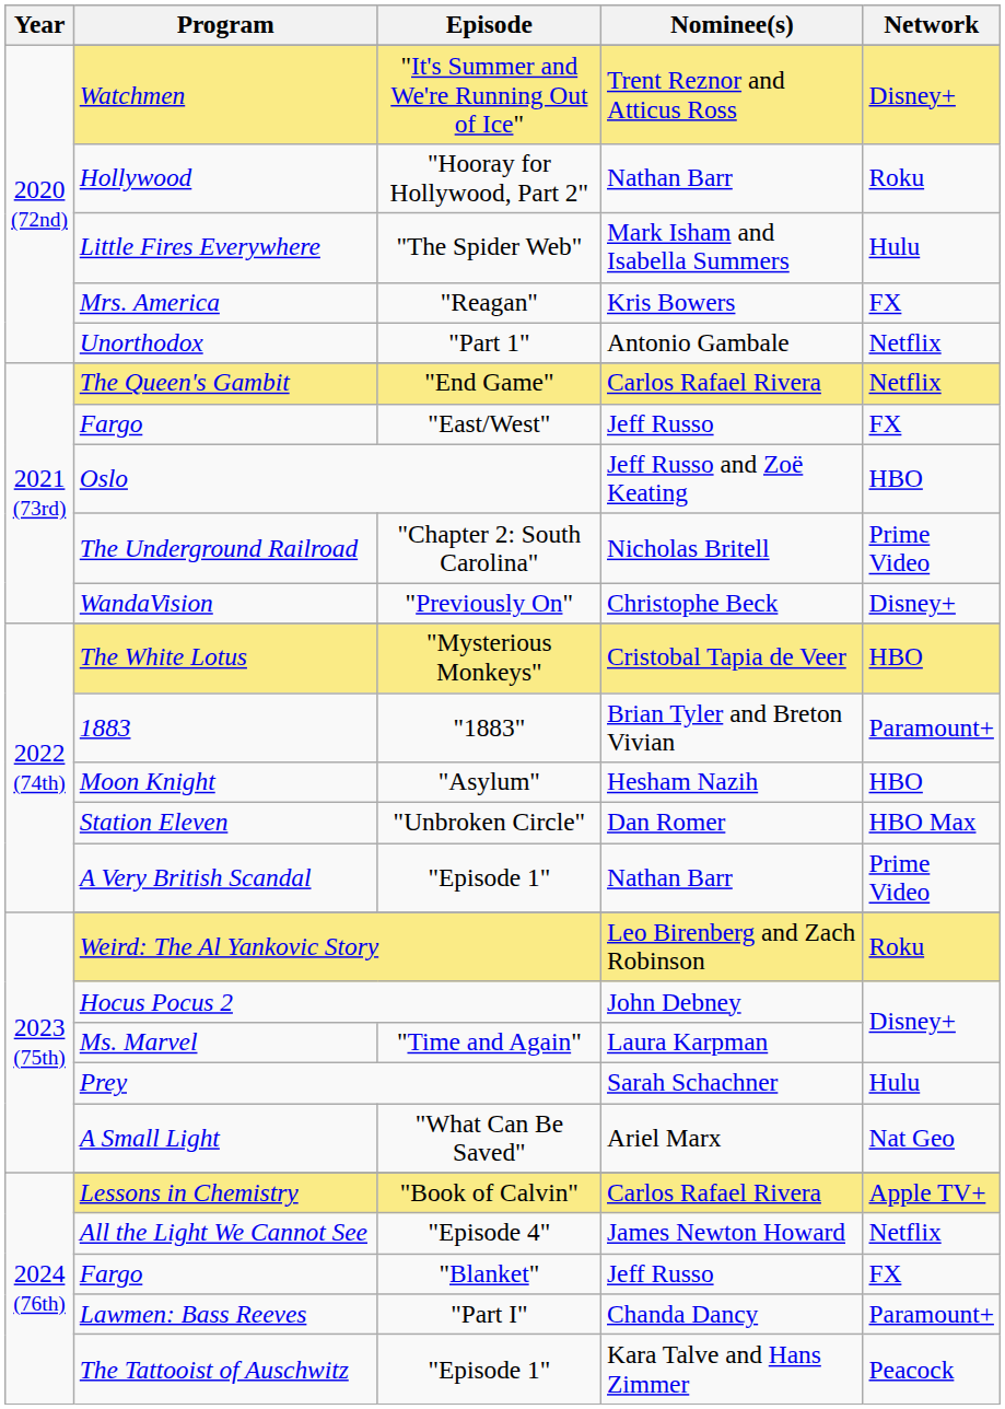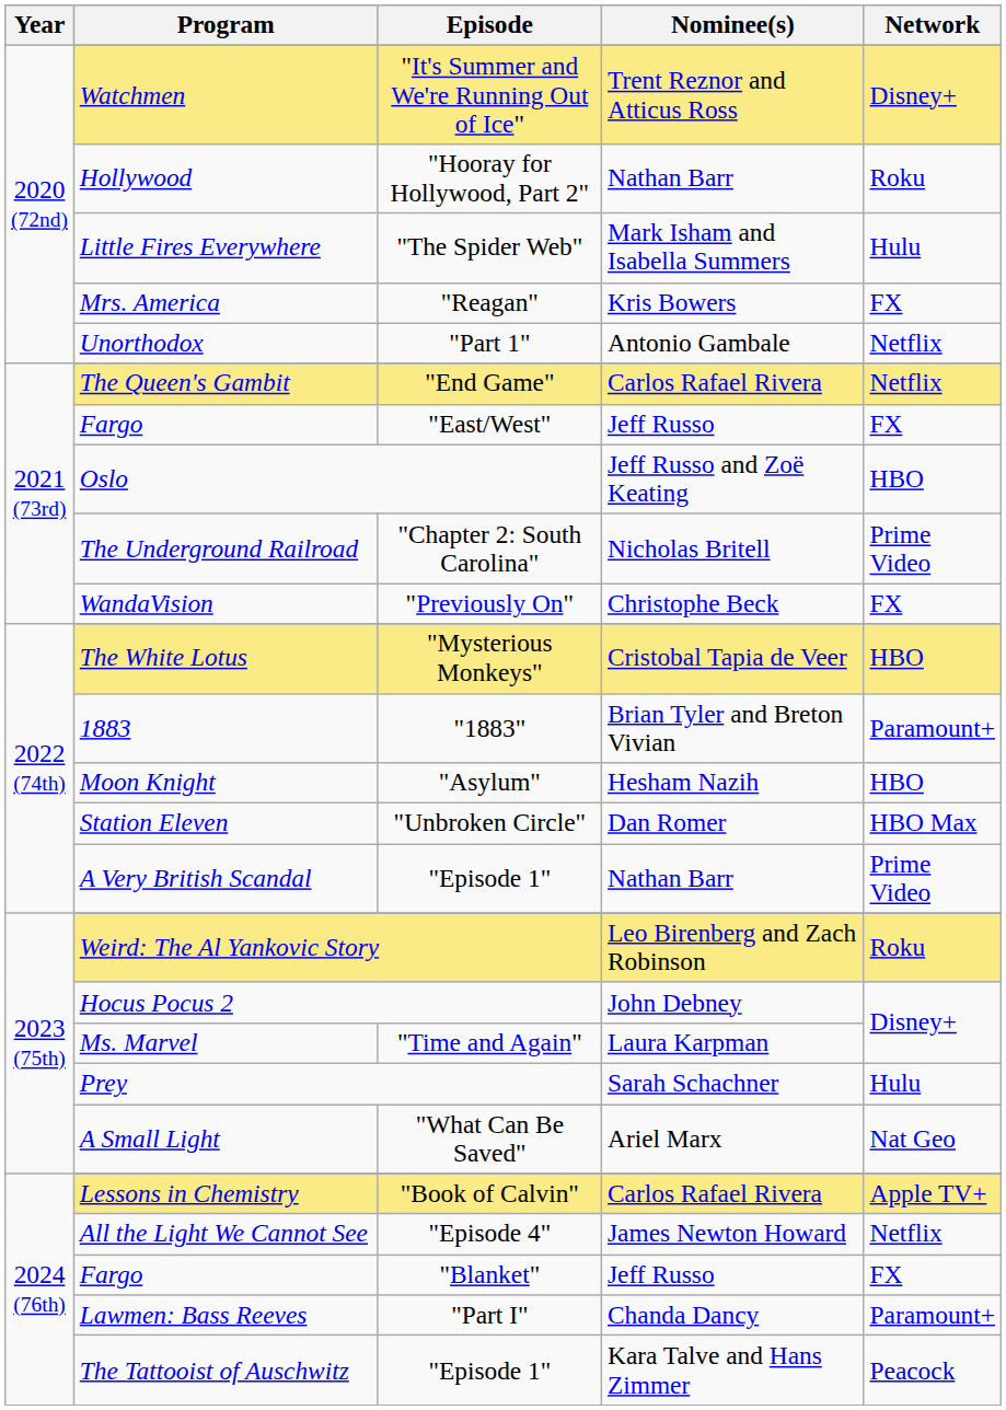 <table class="wikitable" style="width:100%">
 <tr bgcolor="#bebebe">
 <th width="5%">Year</th>
 <th width="35%">Program</th>
 <th width="25%">Episode</th>
 <th width="30%">Nominee(s)</th>
 <th width="5%">Network</th>
 </tr>
 <tr>
 <td rowspan=6 style="text-align:center"><a href='#'>2020</a><br><small><a href='#'>(72nd)</a></small><br></td>
 </tr>
 <tr style="background:#FAEB86">
 <td><em><a href='#'>Watchmen</a></em></td>
 <td align=center>"<a href='#'>It's Summer and We're Running Out of Ice</a>"</td>
 <td><a href='#'>Trent Reznor</a> and <a href='#'>Atticus Ross</a></td>
 <td><a href='#'>Disney+</a></td>
 </tr>
 <tr>
 <td><em><a href='#'>Hollywood</a></em></td>
 <td align=center>"Hooray for Hollywood, Part 2"</td>
 <td><a href='#'>Nathan Barr</a></td>
 <td><a href='#'>Roku</a></td>
 </tr>
 <tr>
 <td><em><a href='#'>Little Fires Everywhere</a></em></td>
 <td align=center>"The Spider Web"</td>
 <td><a href='#'>Mark Isham</a> and <a href='#'>Isabella Summers</a></td>
 <td><a href='#'>Hulu</a></td>
 </tr>
 <tr>
 <td><em><a href='#'>Mrs. America</a></em></td>
 <td align=center>"Reagan"</td>
 <td><a href='#'>Kris Bowers</a></td>
 <td><a href='#'>FX</a></td>
 </tr>
 <tr>
 <td><em><a href='#'>Unorthodox</a></em></td>
 <td align=center>"Part 1"</td>
 <td>Antonio Gambale</td>
 <td><a href='#'>Netflix</a></td>
 </tr>
 <tr>
 <td rowspan=6 style="text-align:center"><a href='#'>2021</a><br><small><a href='#'>(73rd)</a></small><br></td>
 </tr>
 <tr style="background:#FAEB86">
 <td><em><a href='#'>The Queen's Gambit</a></em></td>
 <td align=center>"End Game"</td>
 <td><a href='#'>Carlos Rafael Rivera</a></td>
 <td><a href='#'>Netflix</a></td>
 </tr>
 <tr>
 <td><em><a href='#'>Fargo</a></em></td>
 <td align=center>"East/West"</td>
 <td><a href='#'>Jeff Russo</a></td>
 <td><a href='#'>FX</a></td>
 </tr>
 <tr>
 <td colspan="2"><em><a href='#'>Oslo</a></em></td>
 <td><a href='#'>Jeff Russo</a> and <a href='#'>Zoë Keating</a></td>
 <td><a href='#'>HBO</a></td>
 </tr>
 <tr>
 <td><em><a href='#'>The Underground Railroad</a></em></td>
 <td align=center>"Chapter 2: South Carolina"</td>
 <td><a href='#'>Nicholas Britell</a></td>
 <td><a href='#'>Prime Video</a></td>
 </tr>
 <tr>
 <td><em><a href='#'>WandaVision</a></em></td>
 <td align=center>"<a href='#'>Previously On</a>"</td>
 <td><a href='#'>Christophe Beck</a></td>
-<td><a href='#'>Disney+</a></td>
+<td><a href='#'>FX</a></td>
 </tr>
 <tr>
 <td rowspan=6 style="text-align:center"><a href='#'>2022</a><br><small><a href='#'>(74th)</a></small><br></td>
 </tr>
 <tr style="background:#FAEB86">
 <td><em><a href='#'>The White Lotus</a></em></td>
 <td align=center>"Mysterious Monkeys"</td>
 <td><a href='#'>Cristobal Tapia de Veer</a></td>
 <td><a href='#'>HBO</a></td>
 </tr>
 <tr>
 <td><em><a href='#'>1883</a></em></td>
 <td align=center>"1883"</td>
 <td><a href='#'>Brian Tyler</a> and Breton Vivian</td>
 <td><a href='#'>Paramount+</a></td>
 </tr>
 <tr>
 <td><em><a href='#'>Moon Knight</a></em></td>
 <td align=center>"Asylum"</td>
 <td><a href='#'>Hesham Nazih</a></td>
 <td><a href='#'>HBO</a></td>
 </tr>
 <tr>
 <td><em><a href='#'>Station Eleven</a></em></td>
 <td align=center>"Unbroken Circle"</td>
 <td><a href='#'>Dan Romer</a></td>
 <td><a href='#'>HBO Max</a></td>
 </tr>
 <tr>
 <td><em><a href='#'>A Very British Scandal</a></em></td>
 <td align=center>"Episode 1"</td>
 <td><a href='#'>Nathan Barr</a></td>
 <td><a href='#'>Prime Video</a></td>
 </tr>
 <tr>
 <td rowspan=6 style="text-align:center"><a href='#'>2023</a><br><small><a href='#'>(75th)</a></small><br></td>
 </tr>
 <tr style="background:#FAEB86">
 <td colspan="2"><em><a href='#'>Weird: The Al Yankovic Story</a></em></td>
 <td><a href='#'>Leo Birenberg</a> and Zach Robinson</td>
 <td><a href='#'>Roku</a></td>
 </tr>
 <tr>
 <td colspan="2"><em><a href='#'>Hocus Pocus 2</a></em></td>
 <td><a href='#'>John Debney</a></td>
 <td rowspan="2"><a href='#'>Disney+</a></td>
 </tr>
 <tr>
 <td><em><a href='#'>Ms. Marvel</a></em></td>
 <td align=center>"<a href='#'>Time and Again</a>"</td>
 <td><a href='#'>Laura Karpman</a></td>
 </tr>
 <tr>
 <td colspan="2"><em><a href='#'>Prey</a></em></td>
 <td><a href='#'>Sarah Schachner</a></td>
 <td><a href='#'>Hulu</a></td>
 </tr>
 <tr>
 <td><em><a href='#'>A Small Light</a></em></td>
 <td align=center>"What Can Be Saved"</td>
 <td>Ariel Marx</td>
 <td><a href='#'>Nat Geo</a></td>
 </tr>
 <tr>
 <td rowspan=6 style="text-align:center"><a href='#'>2024</a><br><small><a href='#'>(76th)</a></small><br></td>
 </tr>
 <tr style="background:#FAEB86">
 <td><em><a href='#'>Lessons in Chemistry</a></em></td>
 <td align=center>"Book of Calvin"</td>
 <td><a href='#'>Carlos Rafael Rivera</a></td>
 <td><a href='#'>Apple TV+</a></td>
 </tr>
 <tr>
 <td><em><a href='#'>All the Light We Cannot See</a></em></td>
 <td align=center>"Episode 4"</td>
 <td><a href='#'>James Newton Howard</a></td>
 <td><a href='#'>Netflix</a></td>
 </tr>
 <tr>
 <td><em><a href='#'>Fargo</a></em></td>
 <td align=center>"<a href='#'>Blanket</a>"</td>
 <td><a href='#'>Jeff Russo</a></td>
 <td><a href='#'>FX</a></td>
 </tr>
 <tr>
 <td><em><a href='#'>Lawmen: Bass Reeves</a></em></td>
 <td align=center>"Part I"</td>
 <td><a href='#'>Chanda Dancy</a></td>
 <td><a href='#'>Paramount+</a></td>
 </tr>
 <tr>
 <td><em><a href='#'>The Tattooist of Auschwitz</a></em></td>
 <td align=center>"Episode 1"</td>
 <td>Kara Talve and <a href='#'>Hans Zimmer</a></td>
 <td><a href='#'>Peacock</a></td>
 </tr>
 </table>
